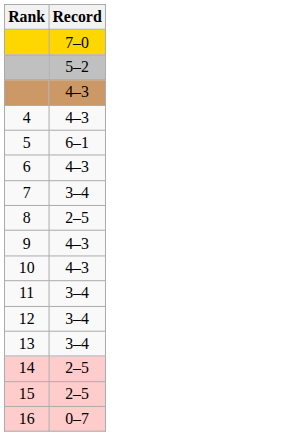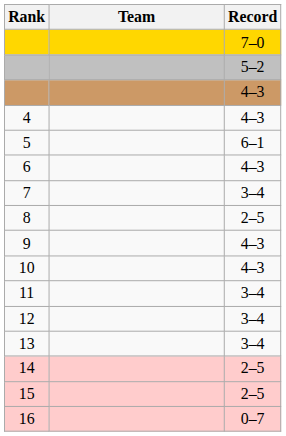 <table class=wikitable style="text-align:center;">
 <tr>
 <th>Rank</th>
+<th width=170>Team</th>
 <th>Record</th>
 </tr>
 <tr bgcolor=gold>
 <td></td>
+<td align=left></td>
 <td>7–0</td>
 </tr>
 <tr bgcolor=silver>
 <td></td>
+<td align=left></td>
 <td>5–2</td>
 </tr>
 <tr bgcolor=#cc9966>
 <td></td>
+<td align=left></td>
 <td>4–3</td>
 </tr>
 <tr>
 <td>4</td>
+<td align=left></td>
 <td>4–3</td>
 </tr>
 <tr>
 <td>5</td>
+<td align=left></td>
 <td>6–1</td>
 </tr>
 <tr>
 <td>6</td>
+<td align=left></td>
 <td>4–3</td>
 </tr>
 <tr>
 <td>7</td>
+<td align=left></td>
 <td>3–4</td>
 </tr>
 <tr>
 <td>8</td>
+<td align=left></td>
 <td>2–5</td>
 </tr>
 <tr>
 <td>9</td>
+<td align=left></td>
 <td>4–3</td>
 </tr>
 <tr>
 <td>10</td>
+<td align=left></td>
 <td>4–3</td>
 </tr>
 <tr>
 <td>11</td>
+<td align=left></td>
 <td>3–4</td>
 </tr>
 <tr>
 <td>12</td>
+<td align=left></td>
 <td>3–4</td>
 </tr>
 <tr>
 <td>13</td>
+<td align=left></td>
 <td>3–4</td>
 </tr>
 <tr bgcolor=ffcccc>
 <td>14</td>
+<td align=left></td>
 <td>2–5</td>
 </tr>
 <tr bgcolor=ffcccc>
 <td>15</td>
+<td align=left></td>
 <td>2–5</td>
 </tr>
 <tr bgcolor=ffcccc>
 <td>16</td>
+<td align=left></td>
 <td>0–7</td>
 </tr>
 </table>
